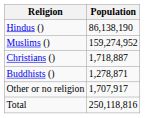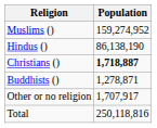 <table class="wikitable">
 <tr>
 <th>Religion</th>
 <th>Population</th>
 </tr>
 <tr>
+<td><a href='#'>Muslims</a> ()</td>
+<td>159,274,952</td>
+</tr>
+<tr>
 <td><a href='#'>Hindus</a> ()</td>
 <td>86,138,190</td>
 </tr>
 <tr>
-<td><a href='#'>Muslims</a> ()</td>
-<td>159,274,952</td>
-</tr>
-<tr>
 <td><a href='#'>Christians</a> ()</td>
-<td>1,718,887</td>
+<td><strong>1,718,887</strong></td>
 </tr>
 <tr>
 <td><a href='#'>Buddhists</a> ()</td>
 <td>1,278,871</td>
 </tr>
 <tr>
 <td>Other or no religion</td>
 <td>1,707,917</td>
 </tr>
 <tr>
 <td>Total</td>
 <td>250,118,816</td>
 </tr>
 </table>
